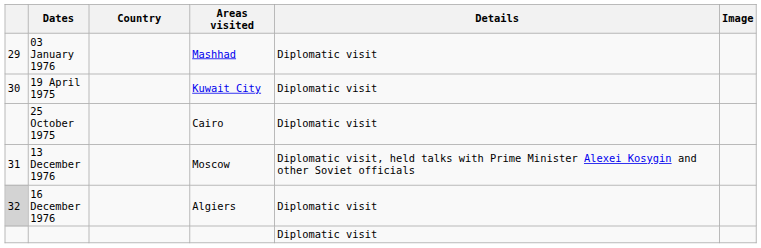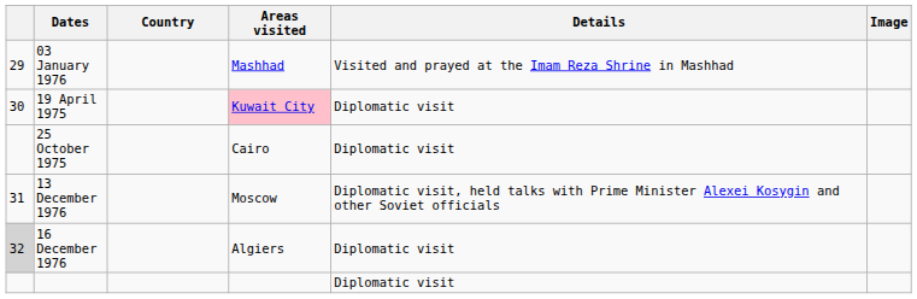 <table class="wikitable sortable" border="1" style="margin: 1em auto 1em auto">
 <tr>
 <th style="width: 3%;"></th>
 <th width="70">Dates</th>
 <th width="120">Country</th>
 <th width="100">Areas visited</th>
 <th width="550">Details</th>
 <th>Image</th>
 </tr>
 <tr>
 <td>29</td>
 <td>03 January 1976</td>
 <td></td>
 <td><a href='#'>Mashhad</a></td>
-<td>Diplomatic visit</td>
+<td>Visited and prayed at the <a href='#'>Imam Reza Shrine</a> in Mashhad</td>
 <td></td>
 </tr>
 <tr>
 <td>30</td>
 <td>19 April 1975</td>
 <td></td>
-<td><a href='#'>Kuwait City</a></td>
+<td style="background: pink;"><a href='#'>Kuwait City</a></td>
 <td>Diplomatic visit</td>
 <td></td>
 </tr>
 <tr>
 <td></td>
 <td>25 October 1975</td>
 <td></td>
 <td>Cairo</td>
 <td>Diplomatic visit</td>
 <td></td>
 </tr>
 <tr>
 <td>31</td>
 <td>13 December 1976</td>
 <td></td>
 <td>Moscow</td>
 <td>Diplomatic visit, held talks with Prime Minister <a href='#'>Alexei Kosygin</a> and other Soviet officials</td>
 <td></td>
 </tr>
 <tr>
 <td style="background: lightgrey;">32</td>
 <td>16 December 1976</td>
 <td></td>
 <td>Algiers</td>
 <td>Diplomatic visit</td>
 <td></td>
 </tr>
 <tr>
 <td></td>
 <td></td>
 <td></td>
 <td></td>
 <td>Diplomatic visit</td>
 <td></td>
 </tr>
 </table>
